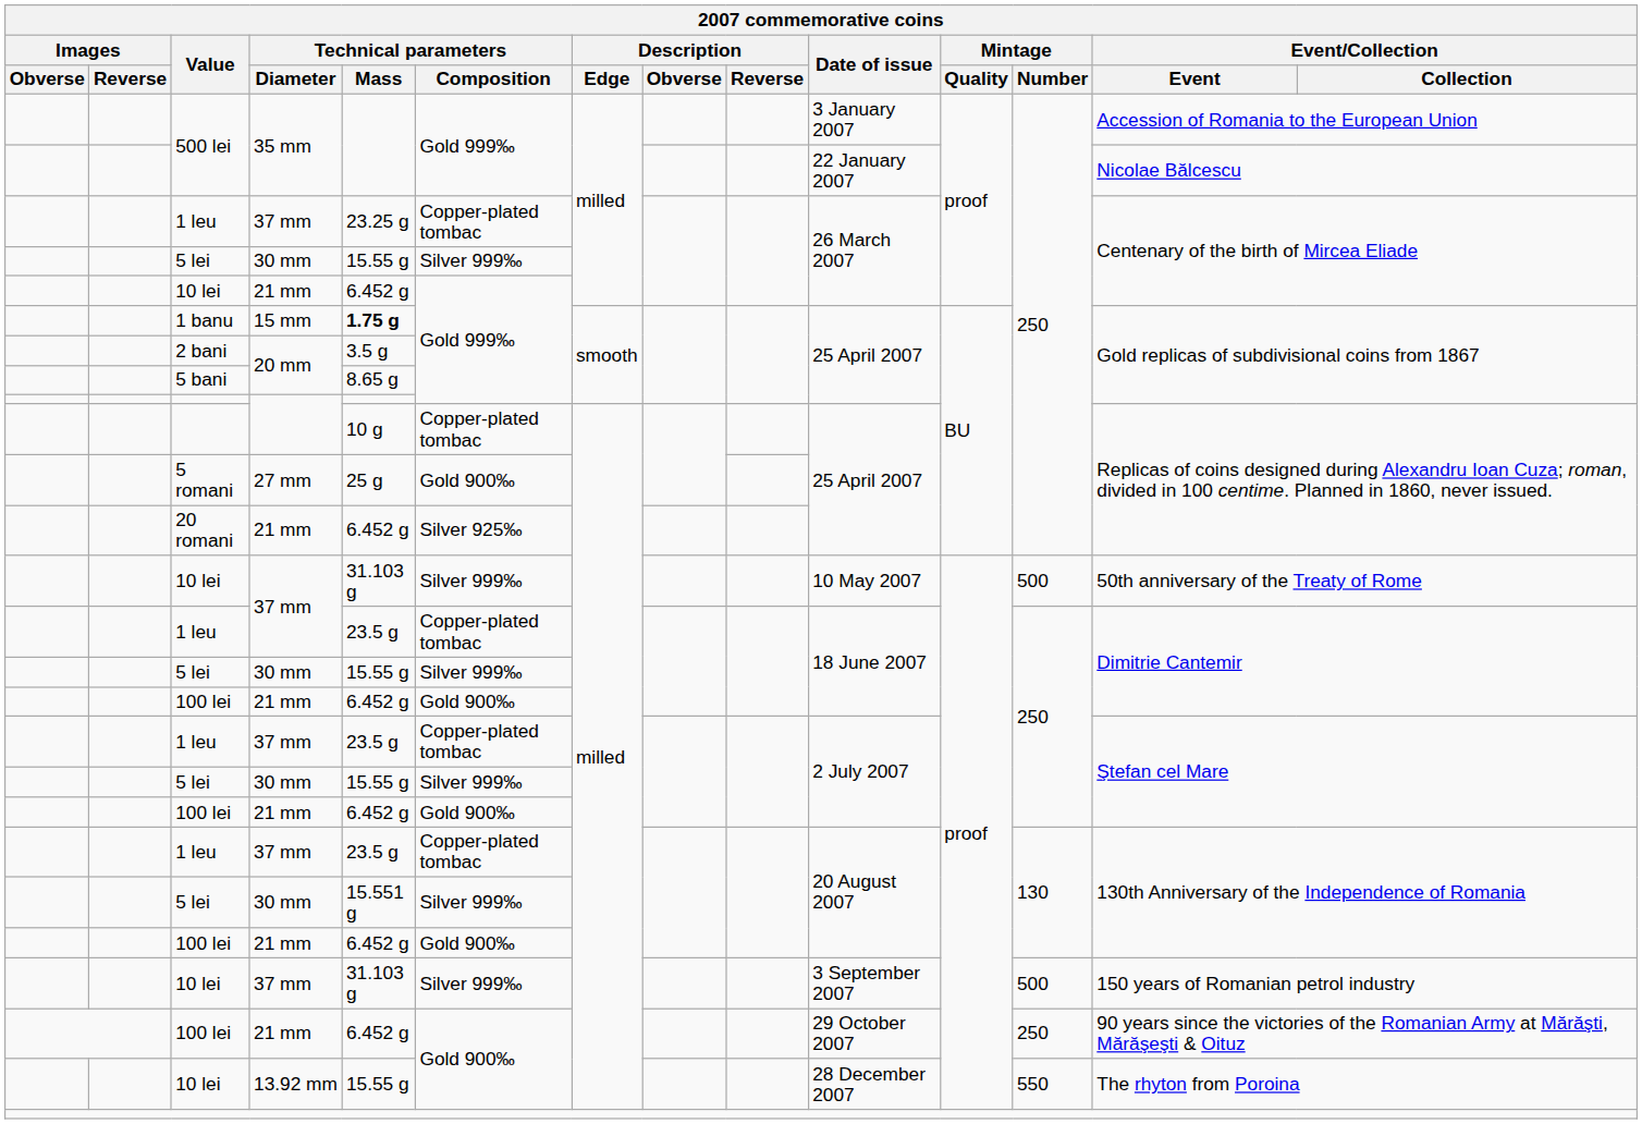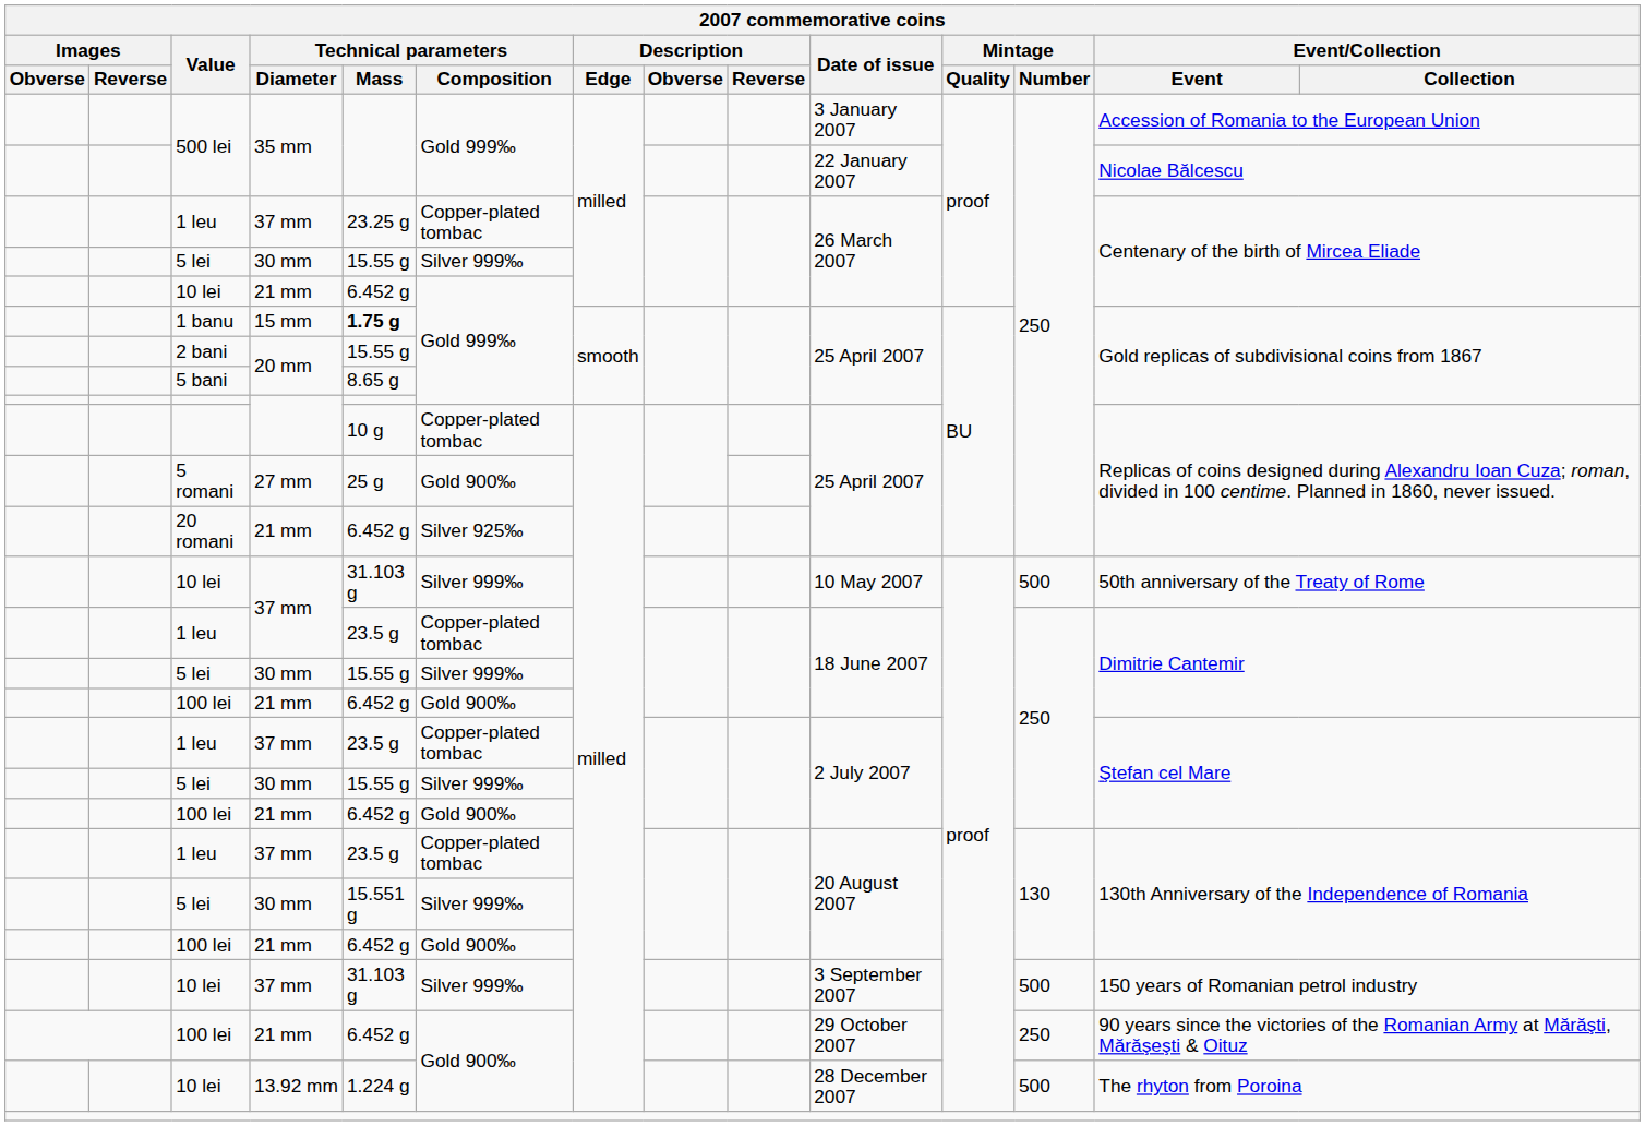 <table class="wikitable" style="font-size: 90%">
 <tr>
 <th colspan="14">2007 commemorative coins</th>
 </tr>
 <tr>
 <th colspan=2>Images</th>
 <th rowspan=2>Value</th>
 <th colspan=3>Technical parameters</th>
 <th colspan=3>Description</th>
 <th rowspan=2>Date of issue</th>
 <th colspan=2>Mintage</th>
 <th colspan=2>Event/Collection</th>
 </tr>
 <tr>
 <th>Obverse</th>
 <th>Reverse</th>
 <th>Diameter</th>
 <th>Mass</th>
 <th>Composition</th>
 <th>Edge</th>
 <th>Obverse</th>
 <th>Reverse</th>
 <th>Quality</th>
 <th>Number</th>
 <th>Event</th>
 <th>Collection</th>
 </tr>
 <tr>
 <td></td>
 <td></td>
 <td rowspan="2">500 lei</td>
 <td rowspan="2">35 mm</td>
 <td rowspan="2"></td>
 <td rowspan="2">Gold 999‰</td>
 <td rowspan="5">milled</td>
 <td></td>
 <td></td>
 <td>3 January 2007</td>
 <td rowspan="5">proof</td>
 <td rowspan="12">250</td>
 <td colspan=2><a href='#'>Accession of Romania to the European Union</a></td>
 </tr>
 <tr>
 <td></td>
 <td></td>
 <td></td>
 <td></td>
 <td>22 January 2007</td>
 <td colspan=2><a href='#'>Nicolae Bălcescu</a></td>
 </tr>
 <tr>
 <td></td>
 <td></td>
 <td>1 leu</td>
 <td>37 mm</td>
 <td>23.25 g</td>
 <td>Copper-plated tombac</td>
 <td rowspan=3></td>
 <td rowspan=3></td>
 <td rowspan=3>26 March 2007</td>
 <td colspan=2 rowspan=3>Centenary of the birth of <a href='#'>Mircea Eliade</a></td>
 </tr>
 <tr>
 <td></td>
 <td></td>
 <td>5 lei</td>
 <td>30 mm</td>
 <td>15.55 g</td>
 <td>Silver 999‰</td>
 </tr>
 <tr>
 <td></td>
 <td></td>
 <td>10 lei</td>
 <td>21 mm</td>
 <td>6.452 g</td>
 <td rowspan="5">Gold 999‰</td>
 </tr>
 <tr>
 <td></td>
 <td></td>
 <td>1 banu</td>
 <td>15 mm</td>
 <td><strong>1.75 g</strong></td>
 <td rowspan=4>smooth</td>
 <td rowspan=4></td>
 <td rowspan=4></td>
 <td rowspan=4>25 April 2007</td>
 <td rowspan="7">BU</td>
 <td colspan=2 rowspan=4>Gold replicas of subdivisional coins from 1867</td>
 </tr>
 <tr>
 <td></td>
 <td></td>
 <td>2 bani</td>
 <td rowspan="2">20 mm</td>
-<td>3.5 g</td>
+<td>15.55 g</td>
 </tr>
 <tr>
 <td></td>
 <td></td>
 <td>5 bani</td>
 <td>8.65 g</td>
 </tr>
 <tr>
 <td></td>
 <td></td>
 <td></td>
 <td rowspan="2"></td>
 <td></td>
 </tr>
 <tr>
 <td></td>
 <td></td>
 <td></td>
 <td>10 g</td>
 <td>Copper-plated tombac</td>
 <td rowspan="16">milled</td>
 <td rowspan=2></td>
 <td></td>
 <td rowspan=3>25 April 2007</td>
 <td colspan=2 rowspan=3>Replicas of coins designed during <a href='#'>Alexandru Ioan Cuza</a>; <em>roman</em>, divided in 100 <em>centime</em>. Planned in 1860, never issued.</td>
 </tr>
 <tr>
 <td></td>
 <td></td>
 <td>5 romani</td>
 <td>27 mm</td>
 <td>25 g</td>
 <td>Gold 900‰</td>
 <td></td>
 </tr>
 <tr>
 <td></td>
 <td></td>
 <td>20 romani</td>
 <td>21 mm</td>
 <td>6.452 g</td>
 <td>Silver 925‰</td>
 <td></td>
 <td></td>
 </tr>
 <tr>
 <td></td>
 <td></td>
 <td>10 lei</td>
 <td rowspan="2">37 mm</td>
 <td>31.103 g</td>
 <td>Silver 999‰</td>
 <td></td>
 <td></td>
 <td>10 May 2007</td>
 <td rowspan="13">proof</td>
 <td>500</td>
 <td colspan=2>50th anniversary of the <a href='#'>Treaty of Rome</a></td>
 </tr>
 <tr>
 <td></td>
 <td></td>
 <td>1 leu</td>
 <td>23.5 g</td>
 <td>Copper-plated tombac</td>
 <td rowspan=3></td>
 <td rowspan=3></td>
 <td rowspan=3>18 June 2007</td>
 <td rowspan="6">250</td>
 <td colspan=2 rowspan=3><a href='#'>Dimitrie Cantemir</a></td>
 </tr>
 <tr>
 <td></td>
 <td></td>
 <td>5 lei</td>
 <td>30 mm</td>
 <td>15.55 g</td>
 <td>Silver 999‰</td>
 </tr>
 <tr>
 <td></td>
 <td></td>
 <td>100 lei</td>
 <td>21 mm</td>
 <td>6.452 g</td>
 <td>Gold 900‰</td>
 </tr>
 <tr>
 <td></td>
 <td></td>
 <td>1 leu</td>
 <td>37 mm</td>
 <td>23.5 g</td>
 <td>Copper-plated tombac</td>
 <td rowspan=3></td>
 <td rowspan=3></td>
 <td rowspan=3>2 July 2007</td>
 <td colspan=2 rowspan=3><a href='#'>Ştefan cel Mare</a></td>
 </tr>
 <tr>
 <td></td>
 <td></td>
 <td>5 lei</td>
 <td>30 mm</td>
 <td>15.55 g</td>
 <td>Silver 999‰</td>
 </tr>
 <tr>
 <td></td>
 <td></td>
 <td>100 lei</td>
 <td>21 mm</td>
 <td>6.452 g</td>
 <td>Gold 900‰</td>
 </tr>
 <tr>
 <td></td>
 <td></td>
 <td>1 leu</td>
 <td>37 mm</td>
 <td>23.5 g</td>
 <td>Copper-plated tombac</td>
 <td rowspan=3></td>
 <td rowspan=3></td>
 <td rowspan=3>20 August 2007</td>
 <td rowspan="3">130</td>
 <td colspan="2" rowspan="3">130th Anniversary of the <a href='#'>Independence of Romania</a></td>
 </tr>
 <tr>
 <td></td>
 <td></td>
 <td>5 lei</td>
 <td>30 mm</td>
 <td>15.551 g</td>
 <td>Silver 999‰</td>
 </tr>
 <tr>
 <td></td>
 <td></td>
 <td>100 lei</td>
 <td>21 mm</td>
 <td>6.452 g</td>
 <td>Gold 900‰</td>
 </tr>
 <tr>
 <td></td>
 <td></td>
 <td>10 lei</td>
 <td>37 mm</td>
 <td>31.103 g</td>
 <td>Silver 999‰</td>
 <td></td>
 <td></td>
 <td>3 September 2007</td>
 <td>500</td>
 <td colspan=2>150 years of Romanian petrol industry</td>
 </tr>
 <tr>
 <td colspan="2"></td>
 <td>100 lei</td>
 <td>21 mm</td>
 <td>6.452 g</td>
 <td rowspan="2">Gold 900‰</td>
 <td></td>
 <td></td>
 <td>29 October 2007</td>
 <td>250</td>
 <td colspan=2>90 years since the victories of the <a href='#'>Romanian Army</a> at <a href='#'>Mărăşti</a>, <a href='#'>Mărăşeşti</a> & <a href='#'>Oituz</a></td>
 </tr>
 <tr>
 <td></td>
 <td></td>
 <td>10 lei</td>
 <td>13.92 mm</td>
-<td>15.55 g</td>
+<td>1.224 g</td>
 <td></td>
 <td></td>
 <td>28 December 2007</td>
-<td>550</td>
+<td>500</td>
 <td colspan=2>The <a href='#'>rhyton</a> from <a href='#'>Poroina</a></td>
 </tr>
 <tr>
 <td colspan="14"></td>
 </tr>
 </table>
